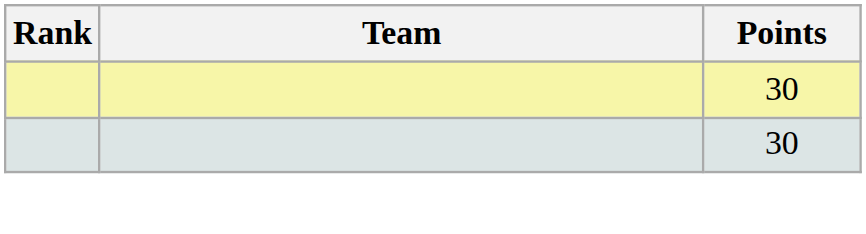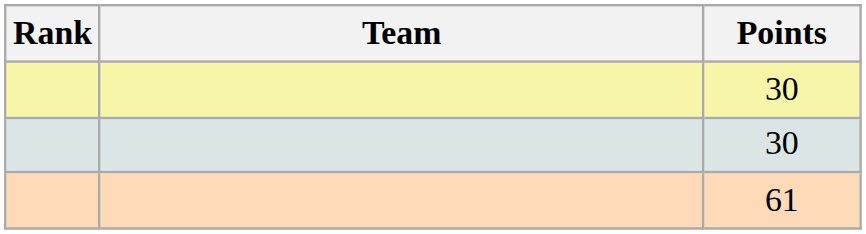 <table class="wikitable" style="text-align:center; font-size: 90%; border: gray solid 1px;border-collapse:collapse;">
 <tr bgcolor="#E4E4E4">
 <th style="border-bottom:1px solid #AAAAAA" width=10>Rank</th>
 <th style="border-bottom:1px solid #AAAAAA" width=250>Team</th>
 <th style="border-bottom:1px solid #AAAAAA" width=60>Points</th>
 </tr>
 <tr bgcolor=F7F6A8>
 <td></td>
 <td align=left></td>
 <td>30</td>
 </tr>
 <tr bgcolor=DCE5E5>
 <td></td>
 <td align=left></td>
 <td>30</td>
 </tr>
+<tr bgcolor=FFDAB9>
+<td></td>
+<td align=left></td>
+<td>61</td>
+</tr>
 </table>
